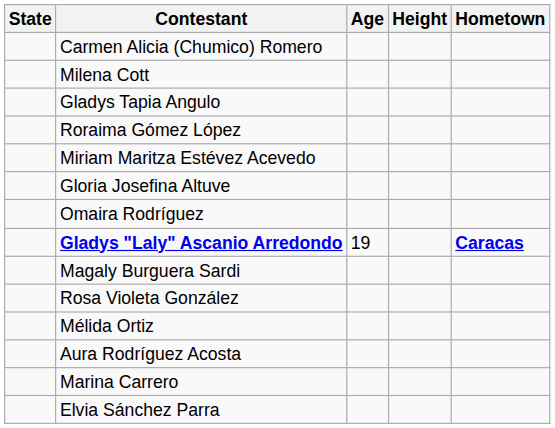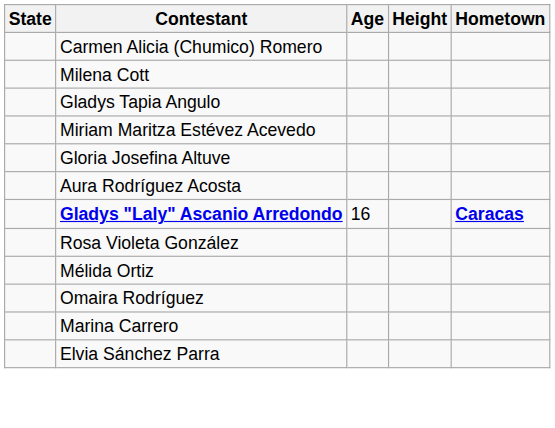 <table class="wikitable sortable" style="font-size: 95%;">
 <tr>
 <th>State</th>
 <th>Contestant</th>
 <th>Age</th>
 <th>Height</th>
 <th>Hometown</th>
 </tr>
 <tr>
 <td></td>
 <td>Carmen Alicia (Chumico) Romero</td>
 <td></td>
 <td></td>
 <td></td>
 </tr>
 <tr>
 <td></td>
 <td>Milena Cott</td>
 <td></td>
 <td></td>
 <td></td>
 </tr>
 <tr>
 <td></td>
 <td>Gladys Tapia Angulo</td>
 <td></td>
 <td></td>
 <td></td>
 </tr>
 <tr>
 <td></td>
-<td>Roraima Gómez López</td>
-<td></td>
-<td></td>
-<td></td>
-</tr>
-<tr>
-<td></td>
 <td>Miriam Maritza Estévez Acevedo</td>
 <td></td>
 <td></td>
 <td></td>
 </tr>
 <tr>
 <td></td>
 <td>Gloria Josefina Altuve</td>
 <td></td>
 <td></td>
 <td></td>
 </tr>
 <tr>
 <td></td>
-<td>Omaira Rodríguez</td>
+<td>Aura Rodríguez Acosta</td>
 <td></td>
 <td></td>
 <td></td>
 </tr>
 <tr>
 <td><strong></strong></td>
 <td><strong><a href='#'>Gladys "Laly" Ascanio Arredondo</a></strong></td>
-<td>19</td>
+<td>16</td>
 <td></td>
 <td><strong><a href='#'>Caracas</a></strong></td>
-</tr>
-<tr>
-<td></td>
-<td>Magaly Burguera Sardi</td>
-<td></td>
-<td></td>
-<td></td>
 </tr>
 <tr>
 <td></td>
 <td>Rosa Violeta González</td>
 <td></td>
 <td></td>
 <td></td>
 </tr>
 <tr>
 <td></td>
 <td>Mélida Ortiz</td>
 <td></td>
 <td></td>
 <td></td>
 </tr>
 <tr>
 <td></td>
-<td>Aura Rodríguez Acosta</td>
+<td>Omaira Rodríguez</td>
 <td></td>
 <td></td>
 <td></td>
 </tr>
 <tr>
 <td></td>
 <td>Marina Carrero</td>
 <td></td>
 <td></td>
 <td></td>
 </tr>
 <tr>
 <td></td>
 <td>Elvia Sánchez Parra</td>
 <td></td>
 <td></td>
 <td></td>
 </tr>
 </table>
